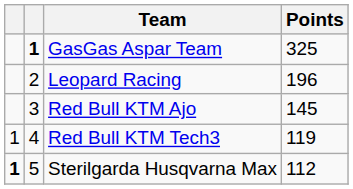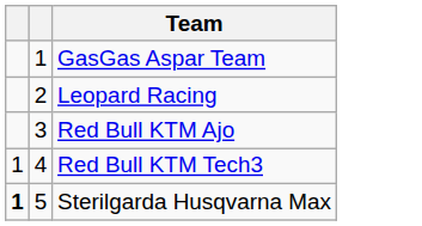 <table class="wikitable" style="font-size: 85%;">
 <tr>
 <th></th>
 <th></th>
 <th>Team</th>
-<th>Points</th>
 </tr>
 <tr>
 <td></td>
-<td align=center><strong>1</strong></td>
+<td align=center>1</td>
 <td> <a href='#'>GasGas Aspar Team</a></td>
-<td align=left>325</td>
 </tr>
 <tr>
 <td></td>
 <td align=center>2</td>
 <td> <a href='#'>Leopard Racing</a></td>
-<td align=left>196</td>
 </tr>
 <tr>
 <td></td>
 <td align=center>3</td>
 <td> <a href='#'>Red Bull KTM Ajo</a></td>
-<td align=left>145</td>
 </tr>
 <tr>
 <td> 1</td>
 <td align=center>4</td>
 <td> <a href='#'>Red Bull KTM Tech3</a></td>
-<td align=left>119</td>
 </tr>
 <tr>
 <td><strong> 1</strong></td>
 <td align=center>5</td>
 <td> Sterilgarda Husqvarna Max</td>
-<td align=left>112</td>
 </tr>
 </table>
